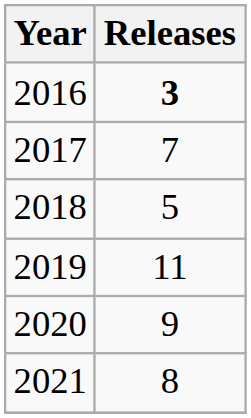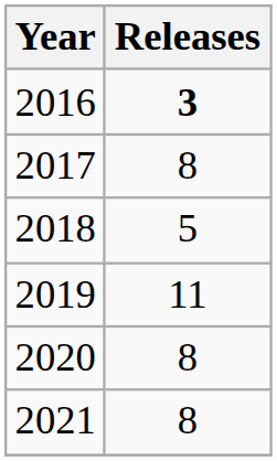 <table class="wikitable" style="text-align: center;">
 <tr>
 <th>Year</th>
 <th>Releases</th>
 </tr>
 <tr>
 <td>2016</td>
 <td><strong>3</strong></td>
 </tr>
 <tr>
 <td>2017</td>
-<td>7</td>
+<td>8</td>
 </tr>
 <tr>
 <td>2018</td>
 <td>5</td>
 </tr>
 <tr>
 <td>2019</td>
 <td>11</td>
 </tr>
 <tr>
 <td>2020</td>
-<td>9</td>
+<td>8</td>
 </tr>
 <tr>
 <td>2021</td>
 <td>8</td>
 </tr>
 <tr>
 </tr>
 </table>
